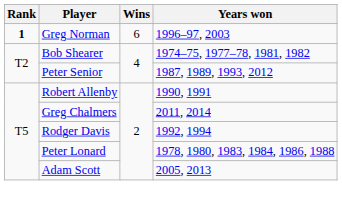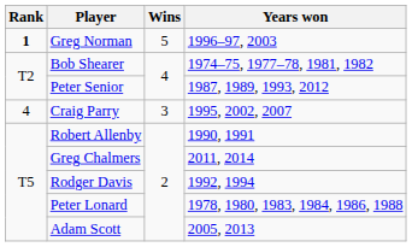 <table class="wikitable">
 <tr>
 <th>Rank</th>
 <th>Player</th>
 <th>Wins</th>
 <th>Years won</th>
 </tr>
 <tr>
 <td align=center><strong>1</strong></td>
 <td> <a href='#'>Greg Norman</a></td>
-<td align=center>6</td>
+<td align=center>5</td>
 <td><a href='#'>1996–97</a>, <a href='#'>2003</a></td>
 </tr>
 <tr>
 <td rowspan=2 align=center>T2</td>
 <td> <a href='#'>Bob Shearer</a></td>
 <td rowspan=2 align=center>4</td>
 <td><a href='#'>1974–75</a>, <a href='#'>1977–78</a>, <a href='#'>1981</a>, <a href='#'>1982</a></td>
 </tr>
 <tr>
 <td> <a href='#'>Peter Senior</a></td>
 <td><a href='#'>1987</a>, <a href='#'>1989</a>, <a href='#'>1993</a>, <a href='#'>2012</a></td>
+</tr>
+<tr>
+<td align=center>4</td>
+<td> <a href='#'>Craig Parry</a></td>
+<td align=center>3</td>
+<td><a href='#'>1995</a>, <a href='#'>2002</a>, <a href='#'>2007</a></td>
 </tr>
 <tr>
 <td rowspan=5 align=center>T5</td>
 <td> <a href='#'>Robert Allenby</a></td>
 <td rowspan=5 align=center>2</td>
 <td><a href='#'>1990</a>, <a href='#'>1991</a></td>
 </tr>
 <tr>
 <td> <a href='#'>Greg Chalmers</a></td>
 <td><a href='#'>2011</a>, <a href='#'>2014</a></td>
 </tr>
 <tr>
 <td> <a href='#'>Rodger Davis</a></td>
 <td><a href='#'>1992</a>, <a href='#'>1994</a></td>
 </tr>
 <tr>
 <td> <a href='#'>Peter Lonard</a></td>
 <td><a href='#'>1978</a>, <a href='#'>1980</a>, <a href='#'>1983</a>, <a href='#'>1984</a>, <a href='#'>1986</a>, <a href='#'>1988</a></td>
 </tr>
 <tr>
 <td> <a href='#'>Adam Scott</a></td>
 <td><a href='#'>2005</a>, <a href='#'>2013</a></td>
 </tr>
 </table>
